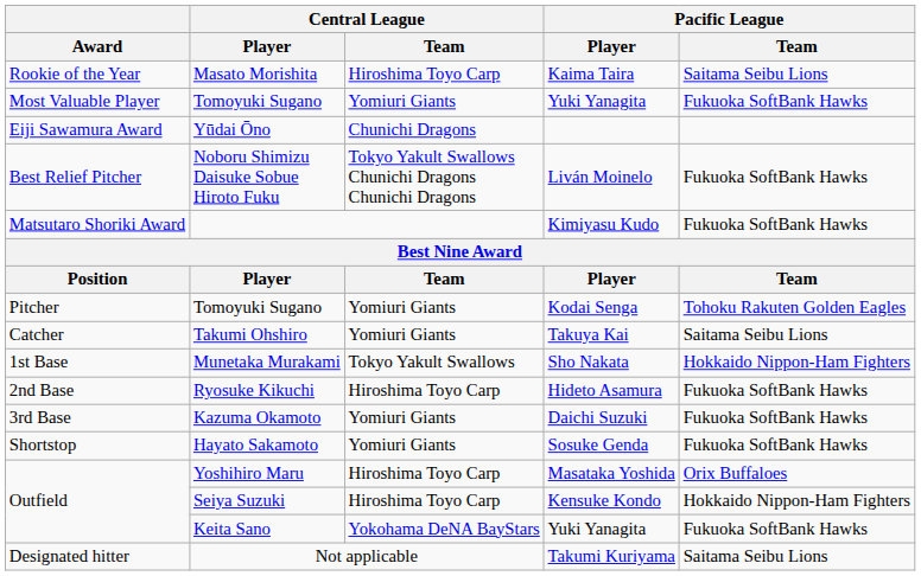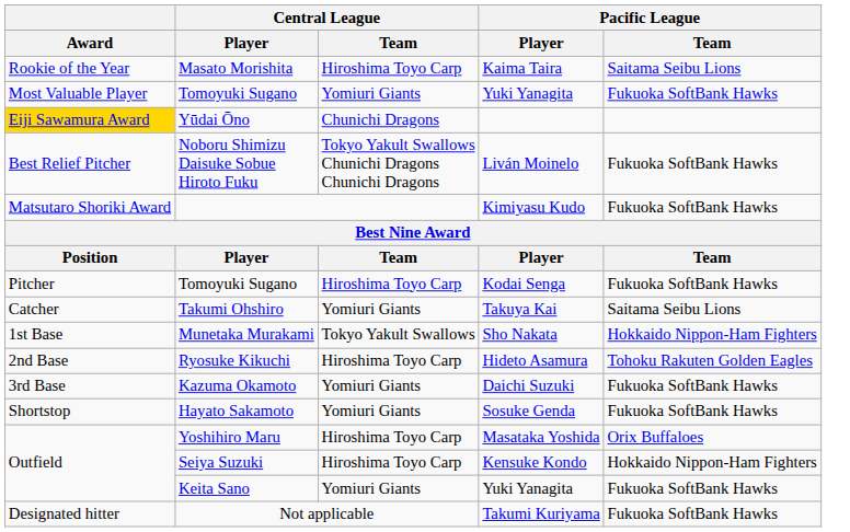 <table class="wikitable">
 <tr>
 <th></th>
 <th colspan="2">Central League</th>
 <th colspan="2">Pacific League</th>
 </tr>
 <tr>
 <th>Award</th>
 <th>Player</th>
 <th>Team</th>
 <th>Player</th>
 <th>Team</th>
 </tr>
 <tr>
 <td scope="row"><a href='#'>Rookie of the Year</a></td>
 <td><a href='#'>Masato Morishita</a></td>
 <td><a href='#'>Hiroshima Toyo Carp</a></td>
 <td><a href='#'>Kaima Taira</a></td>
 <td><a href='#'>Saitama Seibu Lions</a></td>
 </tr>
 <tr>
 <td scope="row"><a href='#'>Most Valuable Player</a></td>
 <td><a href='#'>Tomoyuki Sugano</a></td>
 <td><a href='#'>Yomiuri Giants</a></td>
 <td><a href='#'>Yuki Yanagita</a></td>
 <td><a href='#'>Fukuoka SoftBank Hawks</a></td>
 </tr>
 <tr>
-<td scope="row"><a href='#'>Eiji Sawamura Award</a></td>
+<td scope="row" style="background: gold;"><a href='#'>Eiji Sawamura Award</a></td>
 <td><a href='#'>Yūdai Ōno</a></td>
 <td><a href='#'>Chunichi Dragons</a></td>
 <td></td>
 <td></td>
 </tr>
 <tr>
 <td scope="row"><a href='#'>Best Relief Pitcher</a></td>
 <td><a href='#'>Noboru Shimizu</a><br><a href='#'>Daisuke Sobue</a><br><a href='#'>Hiroto Fuku</a></td>
 <td><a href='#'>Tokyo Yakult Swallows</a><br>Chunichi Dragons<br>Chunichi Dragons</td>
 <td><a href='#'>Liván Moinelo</a></td>
 <td>Fukuoka SoftBank Hawks</td>
 </tr>
 <tr>
 <td scope="row"><a href='#'>Matsutaro Shoriki Award</a></td>
 <td colspan="2"></td>
 <td><a href='#'>Kimiyasu Kudo</a></td>
 <td>Fukuoka SoftBank Hawks</td>
 </tr>
 <tr>
 <th colspan="9"><a href='#'>Best Nine Award</a></th>
 </tr>
 <tr>
 <th>Position</th>
 <th>Player</th>
 <th>Team</th>
 <th>Player</th>
 <th>Team</th>
 </tr>
 <tr>
 <td scope="row">Pitcher</td>
 <td>Tomoyuki Sugano</td>
-<td>Yomiuri Giants</td>
+<td><a href='#'>Hiroshima Toyo Carp</a></td>
 <td><a href='#'>Kodai Senga</a></td>
-<td><a href='#'>Tohoku Rakuten Golden Eagles</a></td>
+<td>Fukuoka SoftBank Hawks</td>
 </tr>
 <tr>
 <td scope="row">Catcher</td>
 <td><a href='#'>Takumi Ohshiro</a></td>
 <td>Yomiuri Giants</td>
 <td><a href='#'>Takuya Kai</a></td>
 <td>Saitama Seibu Lions</td>
 </tr>
 <tr>
 <td scope="row">1st Base</td>
 <td><a href='#'>Munetaka Murakami</a></td>
 <td>Tokyo Yakult Swallows</td>
 <td><a href='#'>Sho Nakata</a></td>
 <td><a href='#'>Hokkaido Nippon-Ham Fighters</a></td>
 </tr>
 <tr>
 <td scope="row">2nd Base</td>
 <td><a href='#'>Ryosuke Kikuchi</a></td>
 <td>Hiroshima Toyo Carp</td>
 <td><a href='#'>Hideto Asamura</a></td>
-<td>Fukuoka SoftBank Hawks</td>
+<td><a href='#'>Tohoku Rakuten Golden Eagles</a></td>
 </tr>
 <tr>
 <td scope="row">3rd Base</td>
 <td><a href='#'>Kazuma Okamoto</a></td>
 <td>Yomiuri Giants</td>
 <td><a href='#'>Daichi Suzuki</a></td>
 <td>Fukuoka SoftBank Hawks</td>
 </tr>
 <tr>
 <td scope="row">Shortstop</td>
 <td><a href='#'>Hayato Sakamoto</a></td>
 <td>Yomiuri Giants</td>
 <td><a href='#'>Sosuke Genda</a></td>
 <td>Fukuoka SoftBank Hawks</td>
 </tr>
 <tr>
 <td scope="row" rowspan="3">Outfield</td>
 <td><a href='#'>Yoshihiro Maru</a></td>
 <td>Hiroshima Toyo Carp</td>
 <td><a href='#'>Masataka Yoshida</a></td>
 <td><a href='#'>Orix Buffaloes</a></td>
 </tr>
 <tr>
 <td><a href='#'>Seiya Suzuki</a></td>
 <td>Hiroshima Toyo Carp</td>
 <td><a href='#'>Kensuke Kondo</a></td>
 <td>Hokkaido Nippon-Ham Fighters</td>
 </tr>
 <tr>
 <td><a href='#'>Keita Sano</a></td>
-<td><a href='#'>Yokohama DeNA BayStars</a></td>
+<td>Yomiuri Giants</td>
 <td>Yuki Yanagita</td>
 <td>Fukuoka SoftBank Hawks</td>
 </tr>
 <tr>
 <td scope="row">Designated hitter</td>
 <td colspan="2" align=center>Not applicable</td>
 <td><a href='#'>Takumi Kuriyama</a></td>
-<td>Saitama Seibu Lions</td>
+<td>Fukuoka SoftBank Hawks</td>
 </tr>
 </table>
